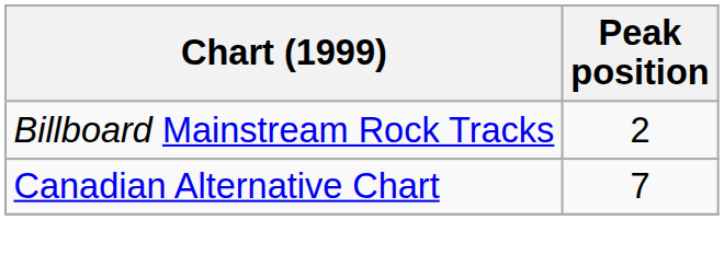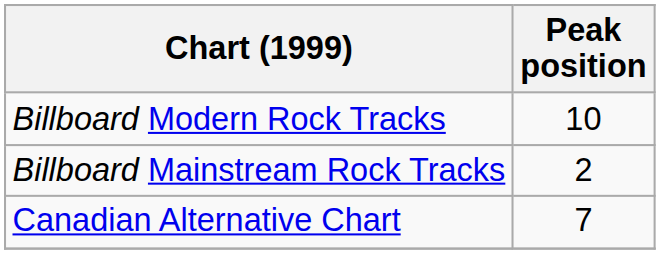 <table class="wikitable">
 <tr>
 <th>Chart (1999)</th>
 <th>Peak<br>position</th>
+</tr>
+<tr>
+<td><em>Billboard</em> <a href='#'>Modern Rock Tracks</a></td>
+<td align="center">10</td>
 </tr>
 <tr>
 <td><em>Billboard</em> <a href='#'>Mainstream Rock Tracks</a></td>
 <td align="center">2</td>
 </tr>
 <tr>
 <td><a href='#'>Canadian Alternative Chart</a></td>
 <td align="center">7</td>
 </tr>
 <tr>
 </tr>
 </table>
